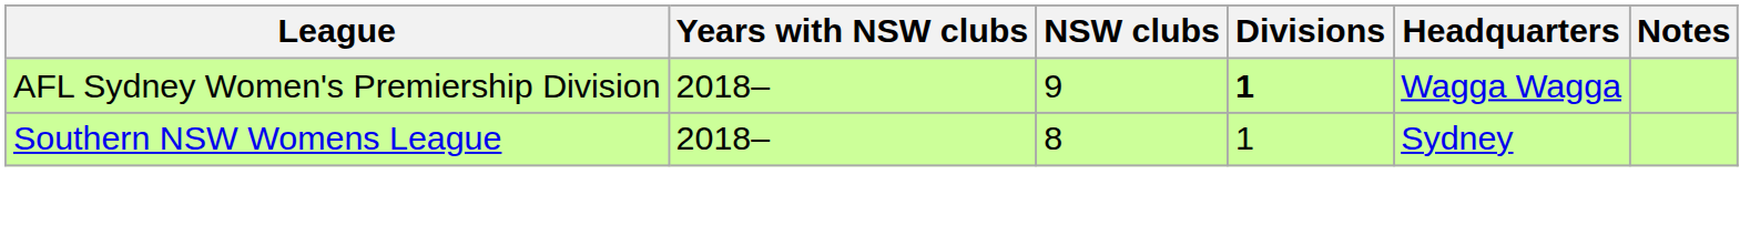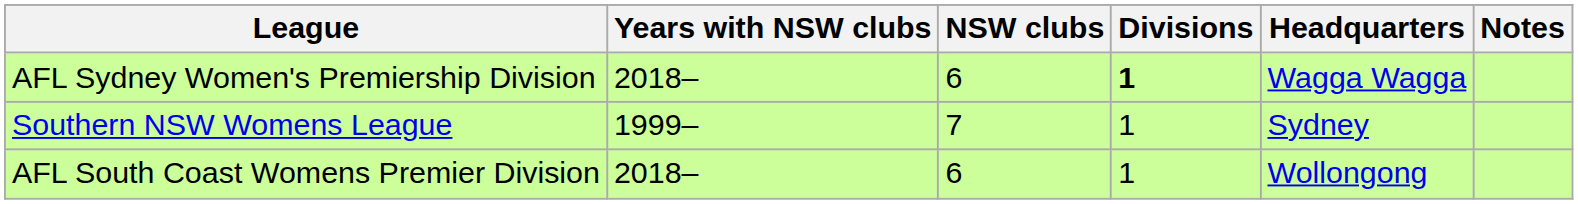 <table class="wikitable sortable" style="font-size:100%">
 <tr>
 <th>League</th>
 <th>Years with NSW clubs</th>
 <th>NSW clubs</th>
 <th>Divisions</th>
 <th>Headquarters</th>
 <th>Notes</th>
 </tr>
 <tr bgcolor="#CCFF99">
 <td>AFL Sydney Women's Premiership Division</td>
 <td>2018–</td>
-<td>9</td>
+<td>6</td>
 <td><strong>1</strong></td>
 <td><a href='#'>Wagga Wagga</a></td>
 <td></td>
 </tr>
 <tr bgcolor="#CCFF99">
 <td><a href='#'>Southern NSW Womens League</a></td>
-<td>2018–</td>
-<td>8</td>
+<td>1999–</td>
+<td>7</td>
 <td>1</td>
 <td><a href='#'>Sydney</a></td>
 <td></td>
 </tr>
+<tr bgcolor="#CCFF99">
+<td>AFL South Coast Womens Premier Division</td>
+<td>2018–</td>
+<td>6</td>
+<td>1</td>
+<td><a href='#'>Wollongong</a></td>
+<td></td>
+</tr>
 </table>
